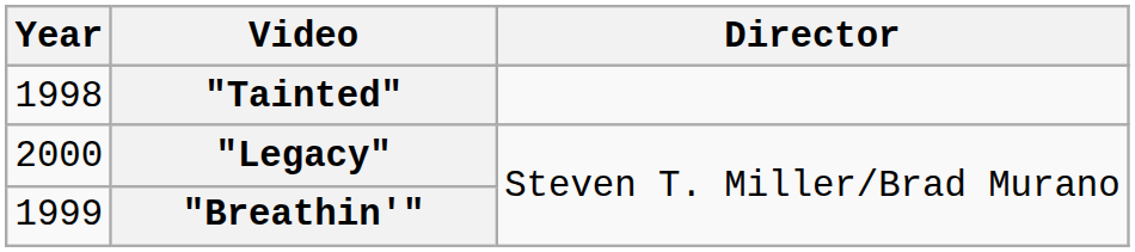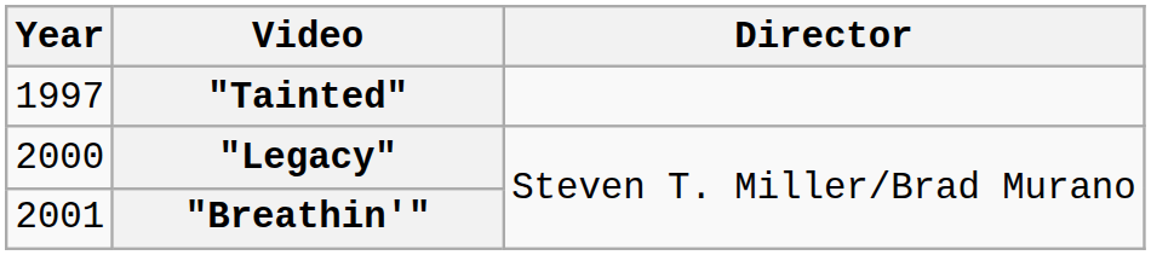 <table class="wikitable plainrowheaders">
 <tr>
 <th>Year</th>
 <th style="width:10em;">Video</th>
 <th>Director</th>
 </tr>
 <tr>
-<td>1998</td>
+<td>1997</td>
 <th scope="row">"Tainted"</th>
 <td></td>
 </tr>
 <tr>
 <td>2000</td>
 <th scope="row">"Legacy"</th>
 <td rowspan="2">Steven T. Miller/Brad Murano</td>
 </tr>
 <tr>
-<td>1999</td>
+<td>2001</td>
 <th scope="row">"Breathin'"</th>
 </tr>
 </table>
